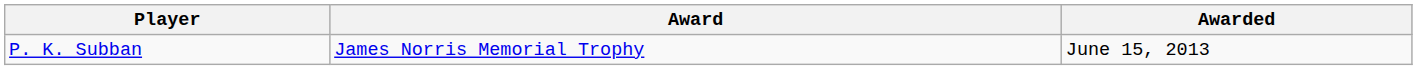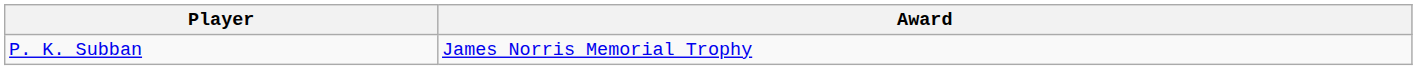 <table class="wikitable" width="50%">
 <tr>
 <th>Player</th>
 <th>Award</th>
-<th>Awarded</th>
 </tr>
 <tr>
 <td><a href='#'>P. K. Subban</a></td>
 <td><a href='#'>James Norris Memorial Trophy</a></td>
-<td>June 15, 2013</td>
 </tr>
 </table>
